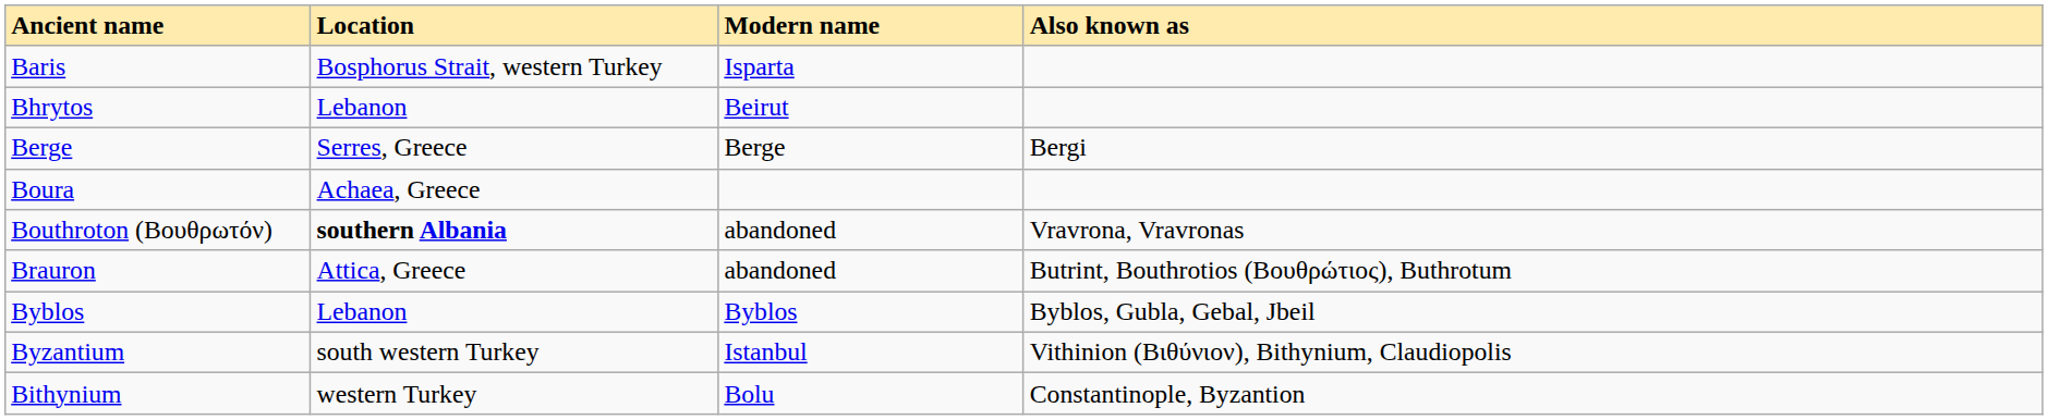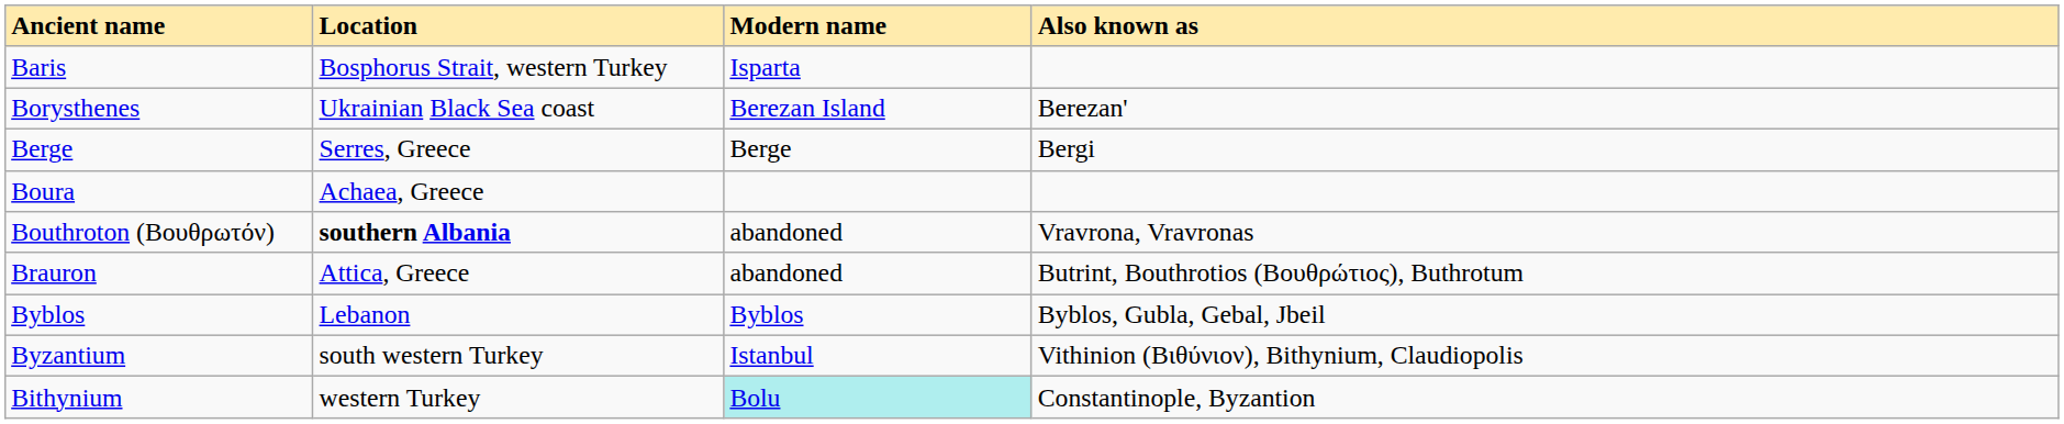 <table class="wikitable" width="100%">
 <tr>
 <td width="15%" bgcolor="#FFEBAD"><strong>Ancient name</strong></td>
 <td width="20%" bgcolor="#FFEBAD"><strong>Location</strong></td>
 <td width="15%" bgcolor="#FFEBAD"><strong>Modern name</strong></td>
 <td width="50%" bgcolor="#FFEBAD"><strong>Also known as</strong></td>
 </tr>
 <tr>
 <td><a href='#'>Baris</a></td>
 <td><a href='#'>Bosphorus Strait</a>, western Turkey</td>
 <td><a href='#'>Isparta</a></td>
 <td></td>
 </tr>
 <tr>
-<td><a href='#'>Bhrytos</a></td>
-<td><a href='#'>Lebanon</a></td>
-<td><a href='#'>Beirut</a></td>
-<td></td>
+<td><a href='#'>Borysthenes</a></td>
+<td><a href='#'>Ukrainian</a> <a href='#'>Black Sea</a> coast</td>
+<td><a href='#'>Berezan Island</a></td>
+<td>Berezan'</td>
 </tr>
 <tr>
 <td><a href='#'>Berge</a></td>
 <td><a href='#'>Serres</a>, Greece</td>
 <td>Berge</td>
 <td>Bergi</td>
 </tr>
 <tr>
 <td><a href='#'>Boura</a></td>
 <td><a href='#'>Achaea</a>, Greece</td>
 <td></td>
 <td></td>
 </tr>
 <tr>
 <td><a href='#'>Bouthroton</a> (Βουθρωτόν)</td>
 <td><strong>southern <a href='#'>Albania</a></strong></td>
 <td>abandoned</td>
 <td>Vravrona, Vravronas</td>
 </tr>
 <tr>
 <td><a href='#'>Brauron</a></td>
 <td><a href='#'>Attica</a>, Greece</td>
 <td>abandoned</td>
 <td>Butrint, Bouthrotios (Βουθρώτιος), Buthrotum</td>
 </tr>
 <tr>
 <td><a href='#'>Byblos</a></td>
 <td><a href='#'>Lebanon</a></td>
 <td><a href='#'>Byblos</a></td>
 <td>Byblos, Gubla, Gebal, Jbeil</td>
 </tr>
 <tr>
 <td><a href='#'>Byzantium</a></td>
 <td>south western Turkey</td>
 <td><a href='#'>Istanbul</a></td>
 <td>Vithinion (Βιθύνιον), Bithynium, Claudiopolis</td>
 </tr>
 <tr>
 <td><a href='#'>Bithynium</a></td>
 <td>western Turkey</td>
-<td><a href='#'>Bolu</a></td>
+<td style="background: paleturquoise;"><a href='#'>Bolu</a></td>
 <td>Constantinople, Byzantion</td>
 </tr>
 </table>
